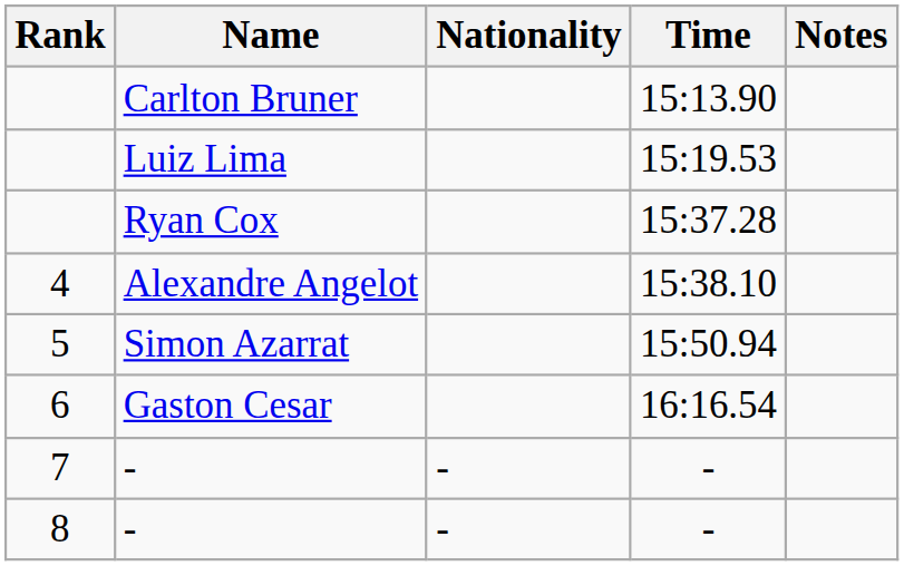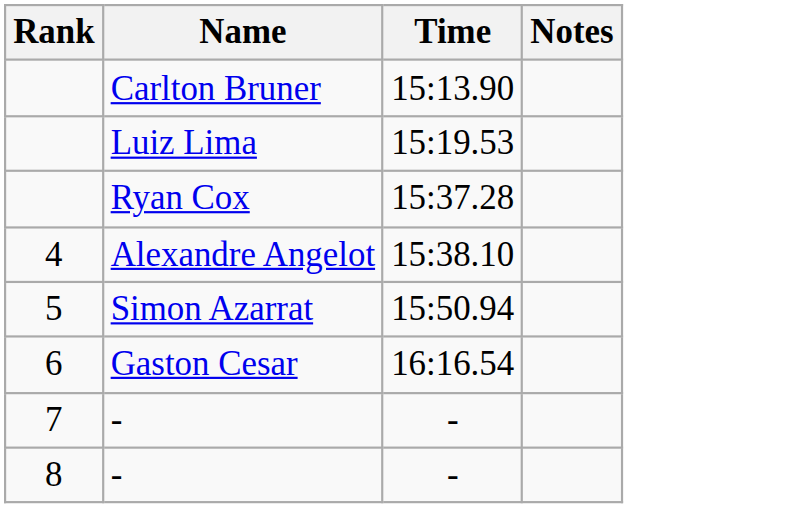 <table class="wikitable sortable" style="text-align:center">
 <tr>
 <th>Rank</th>
 <th>Name</th>
-<th>Nationality</th>
 <th>Time</th>
 <th>Notes</th>
 </tr>
 <tr>
 <td></td>
 <td align=left><a href='#'>Carlton Bruner</a></td>
-<td align=left></td>
 <td>15:13.90</td>
 <td></td>
 </tr>
 <tr>
 <td></td>
 <td align=left><a href='#'>Luiz Lima</a></td>
-<td align=left></td>
 <td>15:19.53</td>
 <td></td>
 </tr>
 <tr>
 <td></td>
 <td align=left><a href='#'>Ryan Cox</a></td>
-<td align=left></td>
 <td>15:37.28</td>
 <td></td>
 </tr>
 <tr>
 <td>4</td>
 <td align=left><a href='#'>Alexandre Angelot</a></td>
-<td align=left></td>
 <td>15:38.10</td>
 <td></td>
 </tr>
 <tr>
 <td>5</td>
 <td align=left><a href='#'>Simon Azarrat</a></td>
-<td align=left></td>
 <td>15:50.94</td>
 <td></td>
 </tr>
 <tr>
 <td>6</td>
 <td align=left><a href='#'>Gaston Cesar</a></td>
-<td align=left></td>
 <td>16:16.54</td>
 <td></td>
 </tr>
 <tr>
 <td>7</td>
-<td align=left>-</td>
 <td align=left>-</td>
 <td>-</td>
 <td></td>
 </tr>
 <tr>
 <td>8</td>
 <td align=left>-</td>
-<td align=left>-</td>
 <td>-</td>
 <td></td>
 </tr>
 </table>
